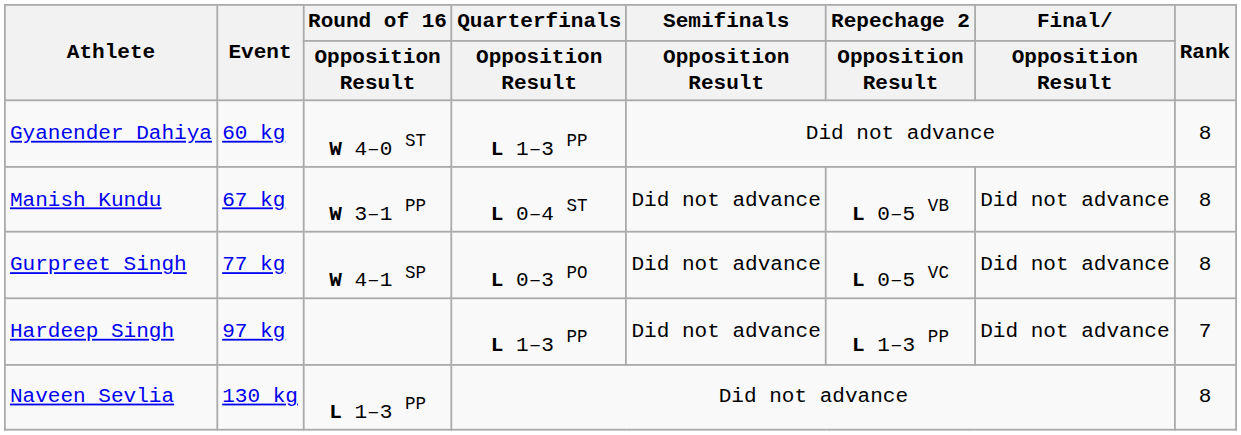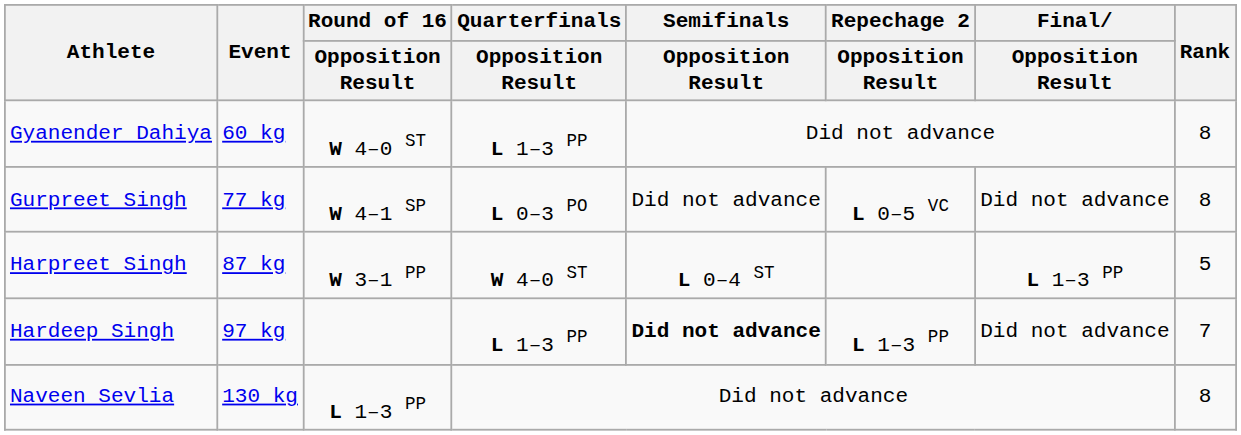 <table class=wikitable style="text-align:center; font-size:90%">
 <tr>
 <th rowspan=2>Athlete</th>
 <th rowspan=2>Event</th>
 <th>Round of 16</th>
 <th>Quarterfinals</th>
 <th>Semifinals</th>
 <th>Repechage 2</th>
 <th>Final/</th>
 <th rowspan=2>Rank</th>
 </tr>
 <tr>
 <th>Opposition<br>Result</th>
 <th>Opposition<br>Result</th>
 <th>Opposition<br>Result</th>
 <th>Opposition<br>Result</th>
 <th>Opposition<br>Result</th>
 </tr>
 <tr>
 <td align=left><a href='#'>Gyanender Dahiya</a></td>
 <td align=left><a href='#'>60 kg</a></td>
 <td><br><strong>W</strong> 4–0 <sup>ST</sup></td>
 <td><br><strong>L</strong> 1–3 <sup>PP</sup></td>
 <td colspan="3">Did not advance</td>
 <td>8</td>
 </tr>
 <tr>
-<td align=left><a href='#'>Manish Kundu</a></td>
-<td align=left><a href='#'>67 kg</a></td>
-<td><br><strong>W</strong> 3–1 <sup>PP</sup></td>
-<td><br><strong>L</strong> 0–4 <sup>ST</sup></td>
-<td>Did not advance</td>
-<td><br><strong>L</strong> 0–5 <sup>VB</sup></td>
-<td>Did not advance</td>
-<td>8</td>
-</tr>
-<tr>
 <td align=left><a href='#'>Gurpreet Singh</a></td>
 <td align=left><a href='#'>77 kg</a></td>
 <td><br><strong>W</strong> 4–1 <sup>SP</sup></td>
 <td><br><strong>L</strong> 0–3 <sup>PO</sup></td>
 <td>Did not advance</td>
 <td><br><strong>L</strong> 0–5 <sup>VC</sup></td>
 <td>Did not advance</td>
 <td>8</td>
 </tr>
 <tr>
+<td align=left><a href='#'>Harpreet Singh</a></td>
+<td align=left><a href='#'>87 kg</a></td>
+<td><br><strong>W</strong> 3–1 <sup>PP</sup></td>
+<td><br><strong>W</strong> 4–0 <sup>ST</sup></td>
+<td><br><strong>L</strong> 0–4 <sup>ST</sup></td>
+<td></td>
+<td><br><strong>L</strong> 1–3 <sup>PP</sup></td>
+<td>5</td>
+</tr>
+<tr>
 <td align=left><a href='#'>Hardeep Singh</a></td>
 <td align=left><a href='#'>97 kg</a></td>
 <td></td>
 <td><br><strong>L</strong> 1–3 <sup>PP</sup></td>
-<td>Did not advance</td>
+<td><strong>Did not advance</strong></td>
 <td><br><strong>L</strong> 1–3 <sup>PP</sup></td>
 <td>Did not advance</td>
 <td>7</td>
 </tr>
 <tr>
 <td align=left><a href='#'>Naveen Sevlia</a></td>
 <td align=left><a href='#'>130 kg</a></td>
 <td><br><strong>L</strong> 1–3 <sup>PP</sup></td>
 <td colspan="4">Did not advance</td>
 <td>8</td>
 </tr>
 </table>
